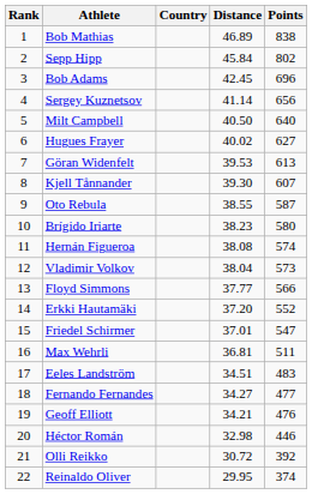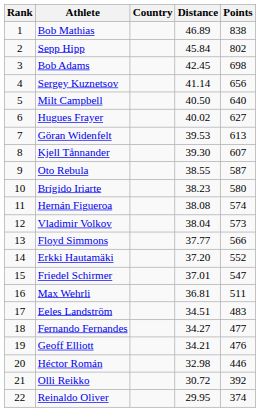 <table class="wikitable sortable" style="text-align:center">
 <tr>
 <th>Rank</th>
 <th>Athlete</th>
 <th>Country</th>
 <th>Distance</th>
 <th>Points</th>
 </tr>
 <tr>
 <td>1</td>
 <td align=left><a href='#'>Bob Mathias</a></td>
 <td align=left></td>
 <td>46.89</td>
 <td>838</td>
 </tr>
 <tr>
 <td>2</td>
 <td align=left><a href='#'>Sepp Hipp</a></td>
 <td align=left></td>
 <td>45.84</td>
 <td>802</td>
 </tr>
 <tr>
 <td>3</td>
 <td align=left><a href='#'>Bob Adams</a></td>
 <td align=left></td>
 <td>42.45</td>
-<td>696</td>
+<td>698</td>
 </tr>
 <tr>
 <td>4</td>
 <td align=left><a href='#'>Sergey Kuznetsov</a></td>
 <td align=left></td>
 <td>41.14</td>
 <td>656</td>
 </tr>
 <tr>
 <td>5</td>
 <td align=left><a href='#'>Milt Campbell</a></td>
 <td align=left></td>
 <td>40.50</td>
 <td>640</td>
 </tr>
 <tr>
 <td>6</td>
 <td align=left><a href='#'>Hugues Frayer</a></td>
 <td align=left></td>
 <td>40.02</td>
 <td>627</td>
 </tr>
 <tr>
 <td>7</td>
 <td align=left><a href='#'>Göran Widenfelt</a></td>
 <td align=left></td>
 <td>39.53</td>
 <td>613</td>
 </tr>
 <tr>
 <td>8</td>
 <td align=left><a href='#'>Kjell Tånnander</a></td>
 <td align=left></td>
 <td>39.30</td>
 <td>607</td>
 </tr>
 <tr>
 <td>9</td>
 <td align=left><a href='#'>Oto Rebula</a></td>
 <td align=left></td>
 <td>38.55</td>
 <td>587</td>
 </tr>
 <tr>
 <td>10</td>
 <td align=left><a href='#'>Brígido Iriarte</a></td>
 <td align=left></td>
 <td>38.23</td>
 <td>580</td>
 </tr>
 <tr>
 <td>11</td>
 <td align=left><a href='#'>Hernán Figueroa</a></td>
 <td align=left></td>
 <td>38.08</td>
 <td>574</td>
 </tr>
 <tr>
 <td>12</td>
 <td align=left><a href='#'>Vladimir Volkov</a></td>
 <td align=left></td>
 <td>38.04</td>
 <td>573</td>
 </tr>
 <tr>
 <td>13</td>
 <td align=left><a href='#'>Floyd Simmons</a></td>
 <td align=left></td>
 <td>37.77</td>
 <td>566</td>
 </tr>
 <tr>
 <td>14</td>
 <td align=left><a href='#'>Erkki Hautamäki</a></td>
 <td align=left></td>
 <td>37.20</td>
 <td>552</td>
 </tr>
 <tr>
 <td>15</td>
 <td align=left><a href='#'>Friedel Schirmer</a></td>
 <td align=left></td>
 <td>37.01</td>
 <td>547</td>
 </tr>
 <tr>
 <td>16</td>
 <td align=left><a href='#'>Max Wehrli</a></td>
 <td align=left></td>
 <td>36.81</td>
 <td>511</td>
 </tr>
 <tr>
 <td>17</td>
 <td align=left><a href='#'>Eeles Landström</a></td>
 <td align=left></td>
 <td>34.51</td>
 <td>483</td>
 </tr>
 <tr>
 <td>18</td>
 <td align=left><a href='#'>Fernando Fernandes</a></td>
 <td align=left></td>
 <td>34.27</td>
 <td>477</td>
 </tr>
 <tr>
 <td>19</td>
 <td align=left><a href='#'>Geoff Elliott</a></td>
 <td align=left></td>
 <td>34.21</td>
 <td>476</td>
 </tr>
 <tr>
 <td>20</td>
 <td align=left><a href='#'>Héctor Román</a></td>
 <td align=left></td>
 <td>32.98</td>
 <td>446</td>
 </tr>
 <tr>
 <td>21</td>
 <td align=left><a href='#'>Olli Reikko</a></td>
 <td align=left></td>
 <td>30.72</td>
 <td>392</td>
 </tr>
 <tr>
 <td>22</td>
 <td align=left><a href='#'>Reinaldo Oliver</a></td>
 <td align=left></td>
 <td>29.95</td>
 <td>374</td>
 </tr>
 </table>
